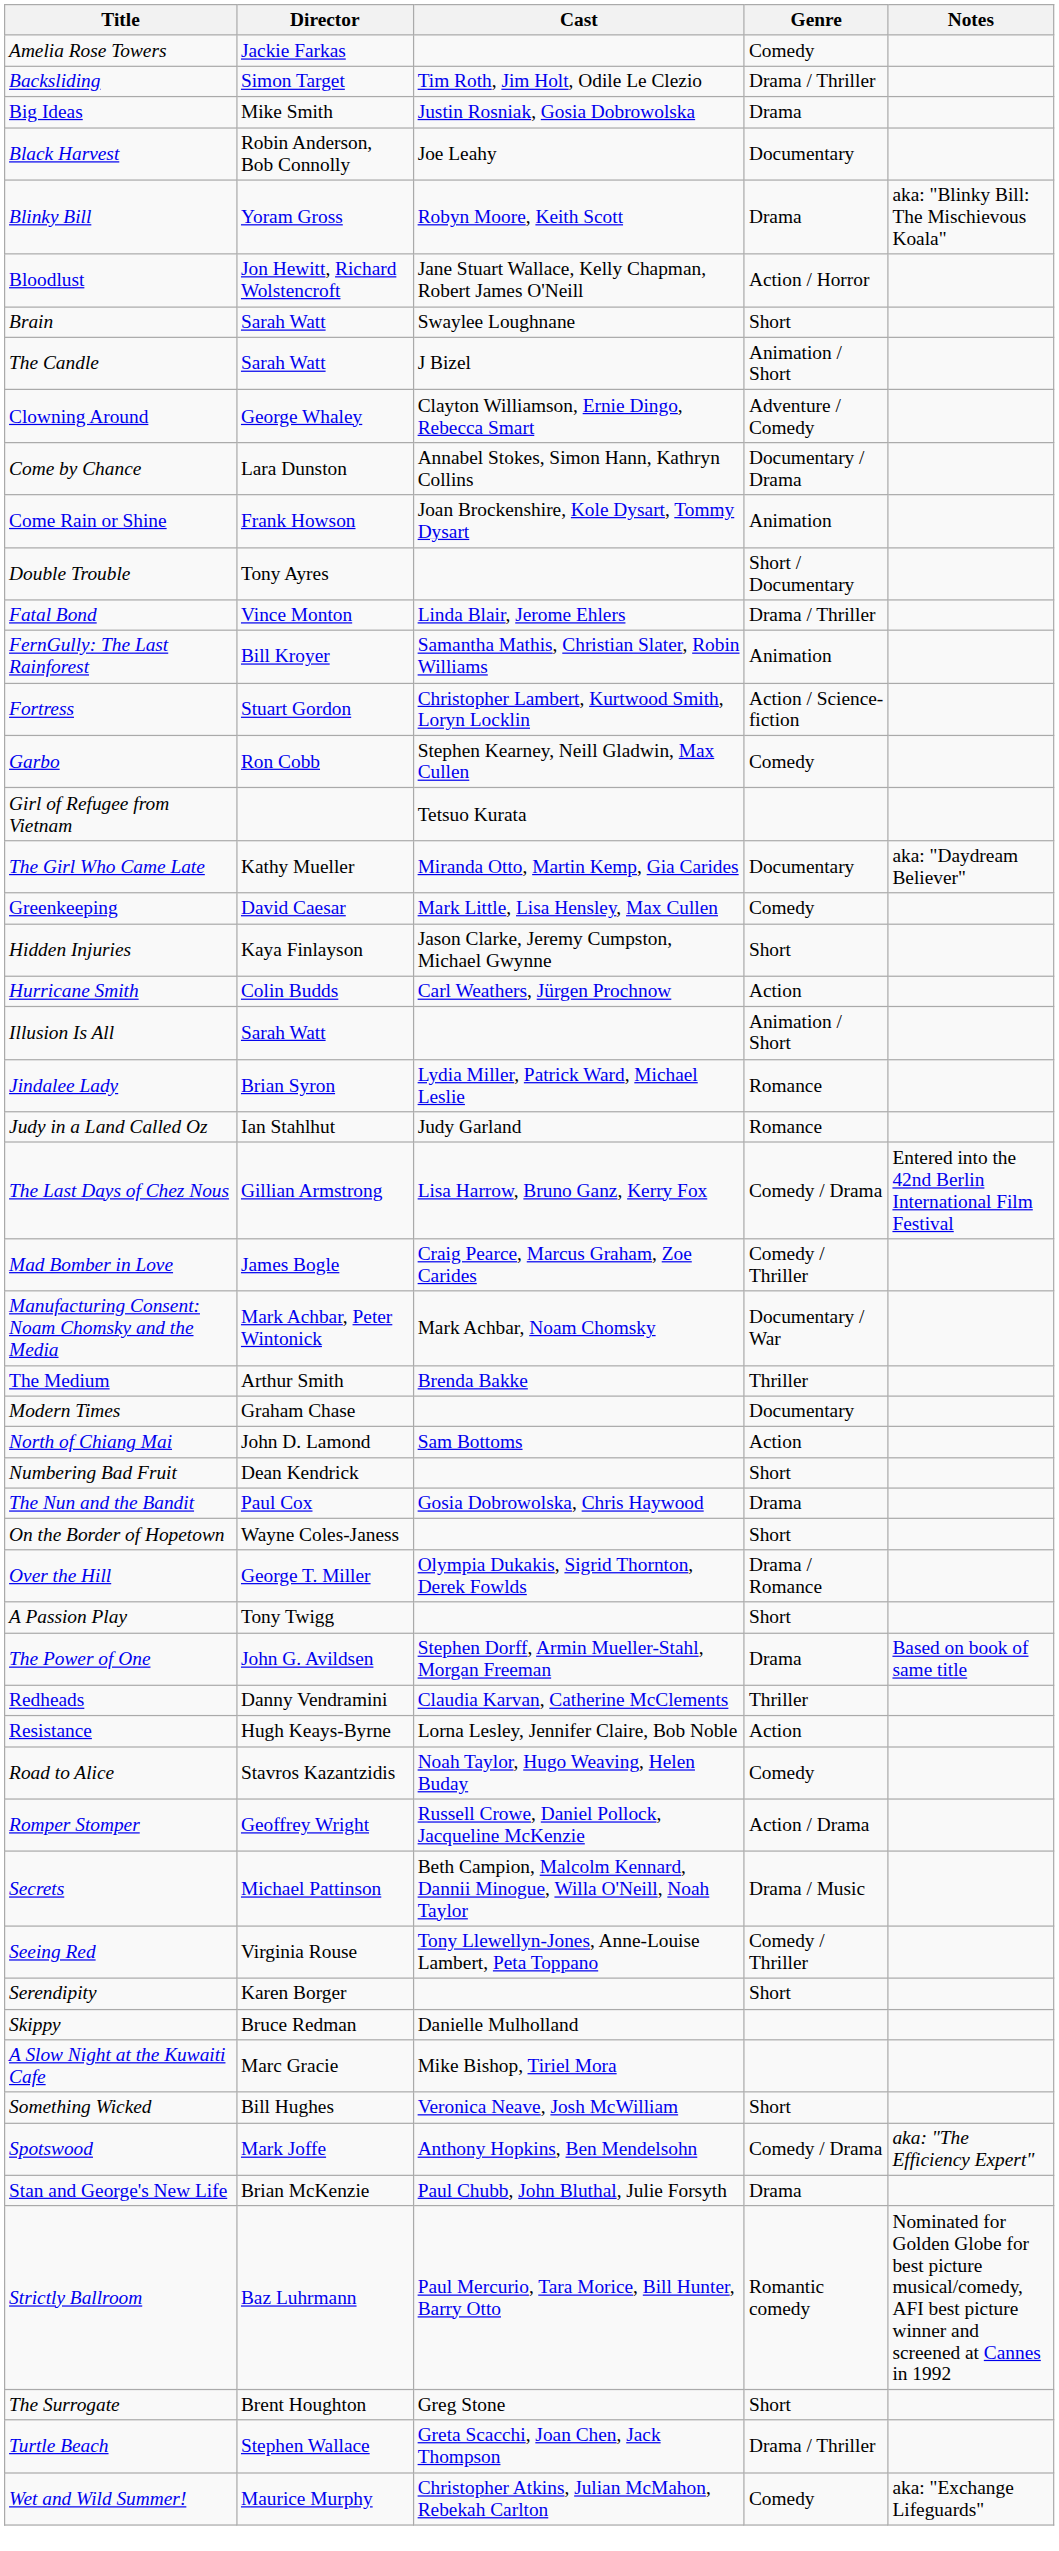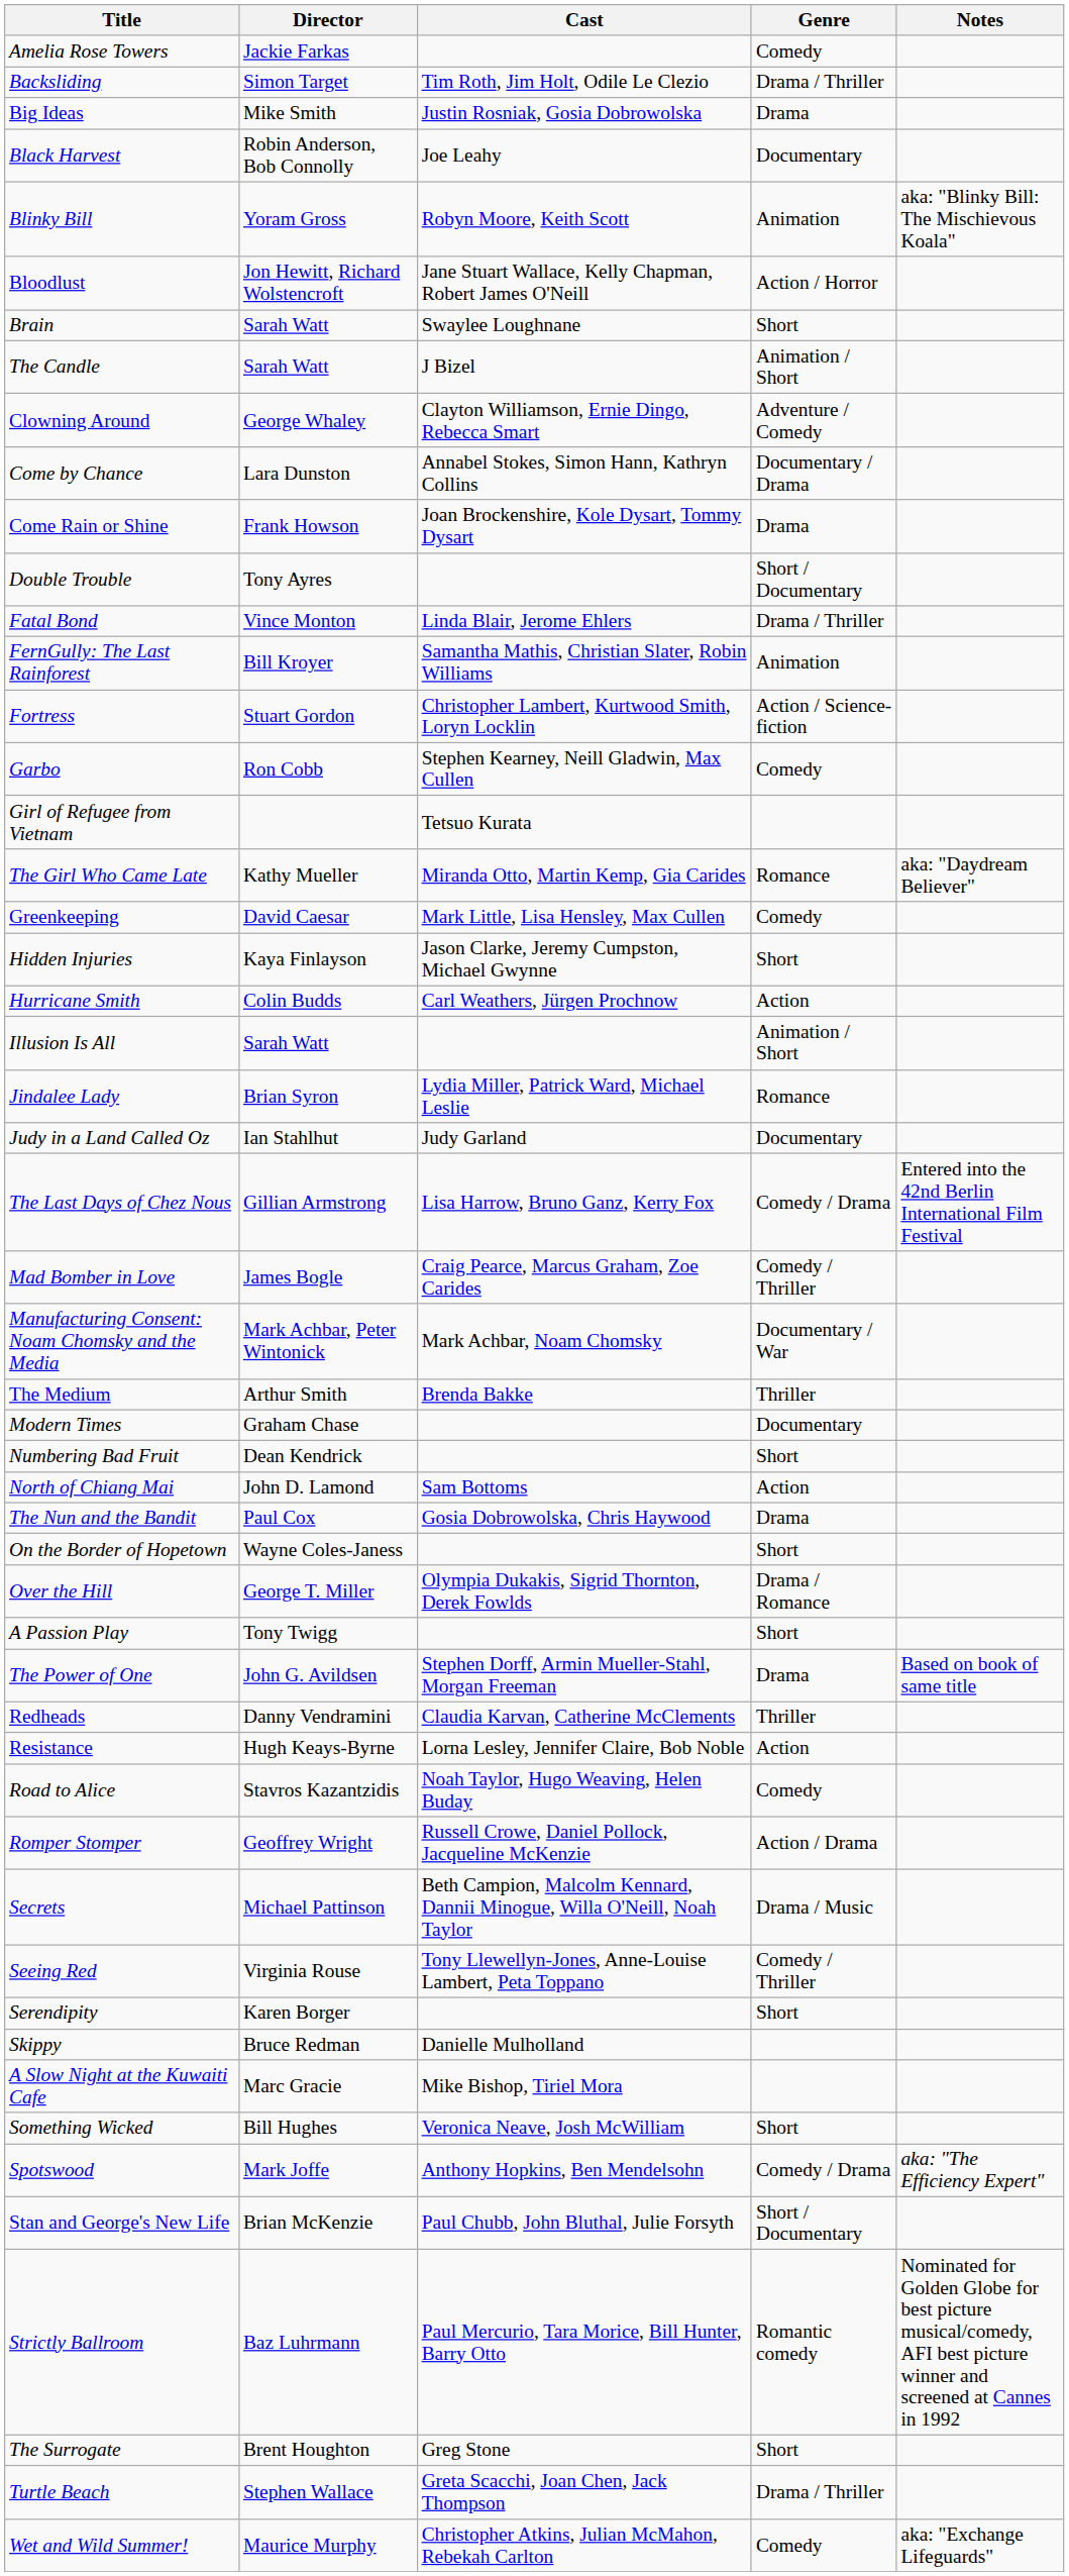 <table class="wikitable">
 <tr>
 <th width="21%">Title</th>
 <th width="16%">Director</th>
 <th width="30%">Cast</th>
 <th width="13%">Genre</th>
 <th width="15%">Notes</th>
 </tr>
 <tr>
 <td><em>Amelia Rose Towers</em></td>
 <td><a href='#'>Jackie Farkas</a></td>
 <td></td>
 <td>Comedy</td>
 <td></td>
 </tr>
 <tr>
 <td><em><a href='#'>Backsliding</a></em></td>
 <td><a href='#'>Simon Target</a></td>
 <td><a href='#'>Tim Roth</a>, <a href='#'>Jim Holt</a>, Odile Le Clezio</td>
 <td>Drama / Thriller</td>
 <td></td>
 </tr>
 <tr>
 <td><a href='#'>Big Ideas</a></td>
 <td>Mike Smith</td>
 <td><a href='#'>Justin Rosniak</a>, <a href='#'>Gosia Dobrowolska</a></td>
 <td>Drama</td>
 <td></td>
 </tr>
 <tr>
 <td><em><a href='#'>Black Harvest</a></em></td>
 <td>Robin Anderson, Bob Connolly</td>
 <td>Joe Leahy</td>
 <td>Documentary</td>
 <td></td>
 </tr>
 <tr>
 <td><em><a href='#'>Blinky Bill</a></em></td>
 <td><a href='#'>Yoram Gross</a></td>
 <td><a href='#'>Robyn Moore</a>, <a href='#'>Keith Scott</a></td>
-<td>Drama</td>
+<td>Animation</td>
 <td>aka: "Blinky Bill: The Mischievous Koala"</td>
 </tr>
 <tr>
 <td><a href='#'>Bloodlust</a></td>
 <td><a href='#'>Jon Hewitt</a>, <a href='#'>Richard Wolstencroft</a></td>
 <td>Jane Stuart Wallace, Kelly Chapman, Robert James O'Neill</td>
 <td>Action / Horror</td>
 <td></td>
 </tr>
 <tr>
 <td><em>Brain</em></td>
 <td><a href='#'>Sarah Watt</a></td>
 <td>Swaylee Loughnane</td>
 <td>Short</td>
 <td></td>
 </tr>
 <tr>
 <td><em>The Candle</em></td>
 <td><a href='#'>Sarah Watt</a></td>
 <td>J Bizel</td>
 <td>Animation / Short</td>
 <td></td>
 </tr>
 <tr>
 <td><a href='#'>Clowning Around</a></td>
 <td><a href='#'>George Whaley</a></td>
 <td>Clayton Williamson, <a href='#'>Ernie Dingo</a>, <a href='#'>Rebecca Smart</a></td>
 <td>Adventure / Comedy</td>
 <td></td>
 </tr>
 <tr>
 <td><em>Come by Chance</em></td>
 <td>Lara Dunston</td>
 <td>Annabel Stokes, Simon Hann, Kathryn Collins</td>
 <td>Documentary / Drama</td>
 <td></td>
 </tr>
 <tr>
 <td><a href='#'>Come Rain or Shine</a></td>
 <td><a href='#'>Frank Howson</a></td>
 <td>Joan Brockenshire, <a href='#'>Kole Dysart</a>, <a href='#'>Tommy Dysart</a></td>
-<td>Animation</td>
+<td>Drama</td>
 <td></td>
 </tr>
 <tr>
 <td><em>Double Trouble</em></td>
 <td>Tony Ayres</td>
 <td></td>
 <td>Short / Documentary</td>
 <td></td>
 </tr>
 <tr>
 <td><em><a href='#'>Fatal Bond</a></em></td>
 <td><a href='#'>Vince Monton</a></td>
 <td><a href='#'>Linda Blair</a>, <a href='#'>Jerome Ehlers</a></td>
 <td>Drama / Thriller</td>
 <td></td>
 </tr>
 <tr>
 <td><em><a href='#'>FernGully: The Last Rainforest</a></em></td>
 <td><a href='#'>Bill Kroyer</a></td>
 <td><a href='#'>Samantha Mathis</a>, <a href='#'>Christian Slater</a>, <a href='#'>Robin Williams</a></td>
 <td>Animation</td>
 <td></td>
 </tr>
 <tr>
 <td><em><a href='#'>Fortress</a></em></td>
 <td><a href='#'>Stuart Gordon</a></td>
 <td><a href='#'>Christopher Lambert</a>, <a href='#'>Kurtwood Smith</a>, <a href='#'>Loryn Locklin</a></td>
 <td>Action / Science-fiction</td>
 <td></td>
 </tr>
 <tr>
 <td><em><a href='#'>Garbo</a></em></td>
 <td><a href='#'>Ron Cobb</a></td>
 <td>Stephen Kearney, Neill Gladwin, <a href='#'>Max Cullen</a></td>
 <td>Comedy</td>
 <td></td>
 </tr>
 <tr>
 <td><em>Girl of Refugee from Vietnam</em></td>
 <td></td>
 <td>Tetsuo Kurata</td>
 <td></td>
 <td></td>
 </tr>
 <tr>
 <td><em><a href='#'>The Girl Who Came Late</a></em></td>
 <td>Kathy Mueller</td>
 <td><a href='#'>Miranda Otto</a>, <a href='#'>Martin Kemp</a>, <a href='#'>Gia Carides</a></td>
-<td>Documentary</td>
+<td>Romance</td>
 <td>aka: "Daydream Believer"</td>
 </tr>
 <tr>
 <td><a href='#'>Greenkeeping</a></td>
 <td><a href='#'>David Caesar</a></td>
 <td><a href='#'>Mark Little</a>, <a href='#'>Lisa Hensley</a>, <a href='#'>Max Cullen</a></td>
 <td>Comedy</td>
 <td></td>
 </tr>
 <tr>
 <td><em>Hidden Injuries</em></td>
 <td>Kaya Finlayson</td>
 <td>Jason Clarke, Jeremy Cumpston, Michael Gwynne</td>
 <td>Short</td>
 <td></td>
 </tr>
 <tr>
 <td><em><a href='#'>Hurricane Smith</a></em></td>
 <td><a href='#'>Colin Budds</a></td>
 <td><a href='#'>Carl Weathers</a>, <a href='#'>Jürgen Prochnow</a></td>
 <td>Action</td>
 <td></td>
 </tr>
 <tr>
 <td><em>Illusion Is All</em></td>
 <td><a href='#'>Sarah Watt</a></td>
 <td></td>
 <td>Animation / Short</td>
 <td></td>
 </tr>
 <tr>
 <td><em><a href='#'>Jindalee Lady</a></em></td>
 <td><a href='#'>Brian Syron</a></td>
 <td><a href='#'>Lydia Miller</a>, <a href='#'>Patrick Ward</a>,  <a href='#'>Michael Leslie</a></td>
 <td>Romance</td>
 <td></td>
 </tr>
 <tr>
 <td><em>Judy in a Land Called Oz</em></td>
 <td>Ian Stahlhut</td>
 <td>Judy Garland</td>
-<td>Romance</td>
+<td>Documentary</td>
 <td></td>
 </tr>
 <tr>
 <td><em><a href='#'>The Last Days of Chez Nous</a></em></td>
 <td><a href='#'>Gillian Armstrong</a></td>
 <td><a href='#'>Lisa Harrow</a>, <a href='#'>Bruno Ganz</a>, <a href='#'>Kerry Fox</a></td>
 <td>Comedy / Drama</td>
 <td>Entered into the <a href='#'>42nd Berlin International Film Festival</a></td>
 </tr>
 <tr>
 <td><em><a href='#'>Mad Bomber in Love</a></em></td>
 <td><a href='#'>James Bogle</a></td>
 <td><a href='#'>Craig Pearce</a>, <a href='#'>Marcus Graham</a>, <a href='#'>Zoe Carides</a></td>
 <td>Comedy / Thriller</td>
 <td></td>
 </tr>
 <tr>
 <td><em><a href='#'>Manufacturing Consent: Noam Chomsky and the Media</a></em></td>
 <td><a href='#'>Mark Achbar</a>, <a href='#'>Peter Wintonick</a></td>
 <td>Mark Achbar, <a href='#'>Noam Chomsky</a></td>
 <td>Documentary / War</td>
 <td></td>
 </tr>
 <tr>
 <td><a href='#'>The Medium</a></td>
 <td>Arthur Smith</td>
 <td><a href='#'>Brenda Bakke</a></td>
 <td>Thriller</td>
 <td></td>
 </tr>
 <tr>
 <td><em>Modern Times</em></td>
 <td>Graham Chase</td>
 <td></td>
 <td>Documentary</td>
 <td></td>
 </tr>
 <tr>
+<td><em>Numbering Bad Fruit</em></td>
+<td>Dean Kendrick</td>
+<td></td>
+<td>Short</td>
+<td></td>
+</tr>
+<tr>
 <td><em><a href='#'>North of Chiang Mai</a></em></td>
 <td>John D. Lamond</td>
 <td><a href='#'>Sam Bottoms</a></td>
 <td>Action</td>
-<td></td>
-</tr>
-<tr>
-<td><em>Numbering Bad Fruit</em></td>
-<td>Dean Kendrick</td>
-<td></td>
-<td>Short</td>
 <td></td>
 </tr>
 <tr>
 <td><em><a href='#'>The Nun and the Bandit</a></em></td>
 <td><a href='#'>Paul Cox</a></td>
 <td><a href='#'>Gosia Dobrowolska</a>, <a href='#'>Chris Haywood</a></td>
 <td>Drama</td>
 <td></td>
 </tr>
 <tr>
 <td><em>On the Border of Hopetown</em></td>
 <td>Wayne Coles-Janess</td>
 <td></td>
 <td>Short</td>
 <td></td>
 </tr>
 <tr>
 <td><em><a href='#'>Over the Hill</a></em></td>
 <td><a href='#'>George T. Miller</a></td>
 <td><a href='#'>Olympia Dukakis</a>, <a href='#'>Sigrid Thornton</a>, <a href='#'>Derek Fowlds</a></td>
 <td>Drama / Romance</td>
 <td></td>
 </tr>
 <tr>
 <td><em>A Passion Play</em></td>
 <td>Tony Twigg</td>
 <td></td>
 <td>Short</td>
 <td></td>
 </tr>
 <tr>
 <td><em><a href='#'>The Power of One</a></em></td>
 <td><a href='#'>John G. Avildsen</a></td>
 <td><a href='#'>Stephen Dorff</a>, <a href='#'>Armin Mueller-Stahl</a>, <a href='#'>Morgan Freeman</a></td>
 <td>Drama</td>
 <td><a href='#'>Based on book of same title</a></td>
 </tr>
 <tr>
 <td><a href='#'>Redheads</a></td>
 <td>Danny Vendramini</td>
 <td><a href='#'>Claudia Karvan</a>, <a href='#'>Catherine McClements</a></td>
 <td>Thriller</td>
 <td></td>
 </tr>
 <tr>
 <td><a href='#'>Resistance</a></td>
 <td>Hugh Keays-Byrne</td>
 <td>Lorna Lesley, Jennifer Claire, Bob Noble</td>
 <td>Action</td>
 <td></td>
 </tr>
 <tr>
 <td><em>Road to Alice</em></td>
 <td>Stavros Kazantzidis</td>
 <td><a href='#'>Noah Taylor</a>, <a href='#'>Hugo Weaving</a>, <a href='#'>Helen Buday</a></td>
 <td>Comedy</td>
 <td></td>
 </tr>
 <tr>
 <td><em><a href='#'>Romper Stomper</a></em></td>
 <td><a href='#'>Geoffrey Wright</a></td>
 <td><a href='#'>Russell Crowe</a>, <a href='#'>Daniel Pollock</a>, <a href='#'>Jacqueline McKenzie</a></td>
 <td>Action / Drama</td>
 <td></td>
 </tr>
 <tr>
 <td><em><a href='#'>Secrets</a></em></td>
 <td><a href='#'>Michael Pattinson</a></td>
 <td>Beth Campion, <a href='#'>Malcolm Kennard</a>, <a href='#'>Dannii Minogue</a>, <a href='#'>Willa O'Neill</a>, <a href='#'>Noah Taylor</a></td>
 <td>Drama / Music</td>
 <td></td>
 </tr>
 <tr>
 <td><em><a href='#'>Seeing Red</a></em></td>
 <td>Virginia Rouse</td>
 <td><a href='#'>Tony Llewellyn-Jones</a>, Anne-Louise Lambert, <a href='#'>Peta Toppano</a></td>
 <td>Comedy / Thriller</td>
 <td></td>
 </tr>
 <tr>
 <td><em>Serendipity</em></td>
 <td>Karen Borger</td>
 <td></td>
 <td>Short</td>
 <td></td>
 </tr>
 <tr>
 <td><em>Skippy</em></td>
 <td>Bruce Redman</td>
 <td>Danielle Mulholland</td>
 <td></td>
 <td></td>
 </tr>
 <tr>
 <td><em><a href='#'>A Slow Night at the Kuwaiti Cafe</a></em></td>
 <td>Marc Gracie</td>
 <td>Mike Bishop, <a href='#'>Tiriel Mora</a></td>
 <td></td>
 <td></td>
 </tr>
 <tr>
 <td><em>Something Wicked</em></td>
 <td>Bill Hughes</td>
 <td><a href='#'>Veronica Neave</a>, <a href='#'>Josh McWilliam</a></td>
 <td>Short</td>
 <td></td>
 </tr>
 <tr>
 <td><em><a href='#'>Spotswood</a></em></td>
 <td><a href='#'>Mark Joffe</a></td>
 <td><a href='#'>Anthony Hopkins</a>, <a href='#'>Ben Mendelsohn</a></td>
 <td>Comedy / Drama</td>
 <td><em>aka: "The Efficiency Expert"</em></td>
 </tr>
 <tr>
 <td><a href='#'>Stan and George's New Life</a></td>
 <td>Brian McKenzie</td>
 <td><a href='#'>Paul Chubb</a>, <a href='#'>John Bluthal</a>, Julie Forsyth</td>
-<td>Drama</td>
+<td>Short / Documentary</td>
 <td></td>
 </tr>
 <tr>
 <td><em><a href='#'>Strictly Ballroom</a></em></td>
 <td><a href='#'>Baz Luhrmann</a></td>
 <td><a href='#'>Paul Mercurio</a>, <a href='#'>Tara Morice</a>, <a href='#'>Bill Hunter</a>, <a href='#'>Barry Otto</a></td>
 <td>Romantic comedy</td>
 <td>Nominated for Golden Globe for best picture musical/comedy, AFI best picture winner and screened at <a href='#'>Cannes</a> in 1992</td>
 </tr>
 <tr>
 <td><em>The Surrogate</em></td>
 <td>Brent Houghton</td>
 <td>Greg Stone</td>
 <td>Short</td>
 <td></td>
 </tr>
 <tr>
 <td><em><a href='#'>Turtle Beach</a></em></td>
 <td><a href='#'>Stephen Wallace</a></td>
 <td><a href='#'>Greta Scacchi</a>, <a href='#'>Joan Chen</a>, <a href='#'>Jack Thompson</a></td>
 <td>Drama / Thriller</td>
 <td></td>
 </tr>
 <tr>
 <td><em><a href='#'>Wet and Wild Summer!</a></em></td>
 <td><a href='#'>Maurice Murphy</a></td>
 <td><a href='#'>Christopher Atkins</a>, <a href='#'>Julian McMahon</a>, <a href='#'>Rebekah Carlton</a></td>
 <td>Comedy</td>
 <td>aka: "Exchange Lifeguards"</td>
 </tr>
 </table>
